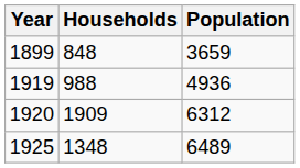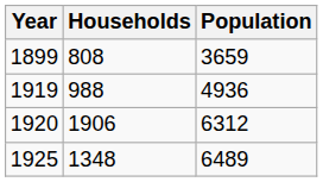 <table class="wikitable">
 <tr>
 <th>Year</th>
 <th>Households</th>
 <th>Population</th>
 </tr>
 <tr>
 <td>1899</td>
-<td>848</td>
+<td>808</td>
 <td>3659</td>
 </tr>
 <tr>
 <td>1919</td>
 <td>988</td>
 <td>4936</td>
 </tr>
 <tr>
 <td>1920</td>
-<td>1909</td>
+<td>1906</td>
 <td>6312</td>
 </tr>
 <tr>
 <td>1925</td>
 <td>1348</td>
 <td>6489</td>
 </tr>
 </table>
